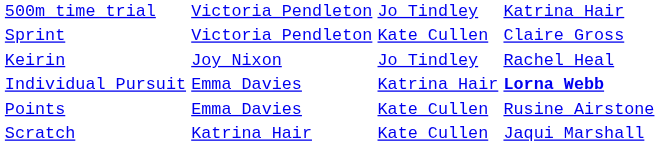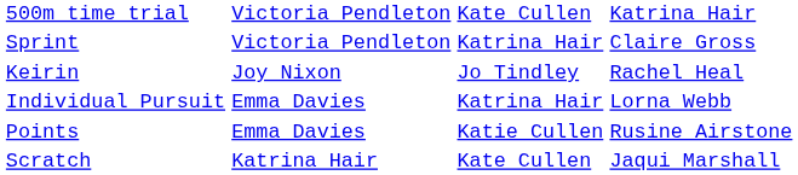 <table>
 <tr style="background:#ccc;">
 </tr>
 <tr>
 <td><a href='#'>500m time trial</a></td>
 <td><a href='#'>Victoria Pendleton</a></td>
-<td><a href='#'>Jo Tindley</a></td>
+<td><a href='#'>Kate Cullen</a></td>
 <td><a href='#'>Katrina Hair</a></td>
 </tr>
 <tr>
 <td><a href='#'>Sprint</a></td>
 <td><a href='#'>Victoria Pendleton</a></td>
-<td><a href='#'>Kate Cullen</a></td>
+<td><a href='#'>Katrina Hair</a></td>
 <td><a href='#'>Claire Gross</a></td>
 </tr>
 <tr>
 <td><a href='#'>Keirin</a></td>
 <td><a href='#'>Joy Nixon</a></td>
 <td><a href='#'>Jo Tindley</a></td>
 <td><a href='#'>Rachel Heal</a></td>
 </tr>
 <tr>
 <td><a href='#'>Individual Pursuit</a></td>
 <td><a href='#'>Emma Davies</a></td>
 <td><a href='#'>Katrina Hair</a></td>
-<td><strong><a href='#'>Lorna Webb</a></strong></td>
+<td><a href='#'>Lorna Webb</a></td>
 </tr>
 <tr>
 <td><a href='#'>Points</a></td>
 <td><a href='#'>Emma Davies</a></td>
-<td><a href='#'>Kate Cullen</a></td>
+<td><a href='#'>Katie Cullen</a></td>
 <td><a href='#'>Rusine Airstone</a></td>
 </tr>
 <tr>
 <td><a href='#'>Scratch</a></td>
 <td><a href='#'>Katrina Hair</a></td>
 <td><a href='#'>Kate Cullen</a></td>
 <td><a href='#'>Jaqui Marshall</a></td>
 </tr>
 </table>
